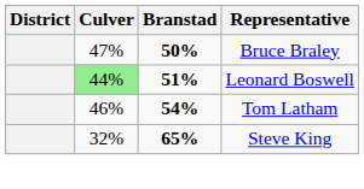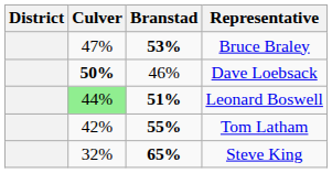 <table class=wikitable>
 <tr>
 <th>District</th>
 <th>Culver</th>
 <th>Branstad</th>
 <th>Representative</th>
 </tr>
 <tr align=center>
 <th></th>
 <td>47%</td>
+<td><strong>53%</strong></td>
+<td><a href='#'>Bruce Braley</a></td>
+</tr>
+<tr align=center>
+<th></th>
 <td><strong>50%</strong></td>
-<td><a href='#'>Bruce Braley</a></td>
+<td>46%</td>
+<td><a href='#'>Dave Loebsack</a></td>
 </tr>
 <tr align=center>
 <th></th>
 <td style="background: lightgreen;">44%</td>
 <td><strong>51%</strong></td>
 <td><a href='#'>Leonard Boswell</a></td>
 </tr>
 <tr align=center>
 <th></th>
-<td>46%</td>
-<td><strong>54%</strong></td>
+<td>42%</td>
+<td><strong>55%</strong></td>
 <td><a href='#'>Tom Latham</a></td>
 </tr>
 <tr align=center>
 <th></th>
 <td>32%</td>
 <td><strong>65%</strong></td>
 <td><a href='#'>Steve King</a></td>
 </tr>
 </table>
